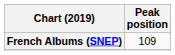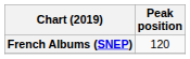 <table class="wikitable sortable plainrowheaders" style="text-align:center">
 <tr>
 <th scope="col">Chart (2019)</th>
 <th scope="col">Peak<br>position</th>
 </tr>
 <tr>
 <th scope="row">French Albums (<a href='#'>SNEP</a>)</th>
-<td>109</td>
+<td>120</td>
 </tr>
 <tr>
 </tr>
 <tr>
 </tr>
 <tr>
 </tr>
 <tr>
 </tr>
 <tr>
 </tr>
 </table>
